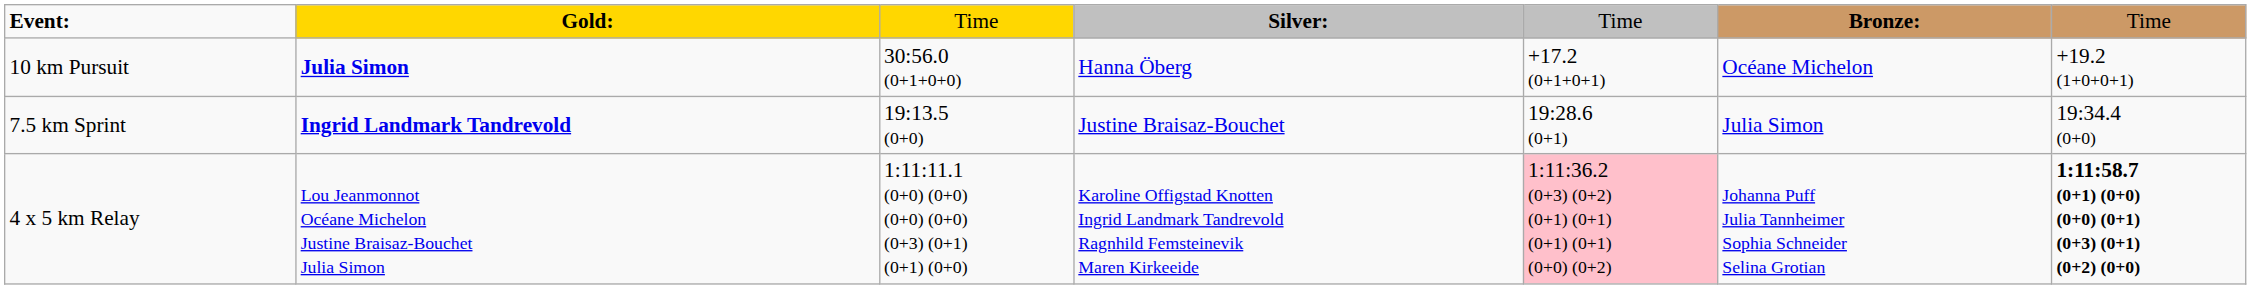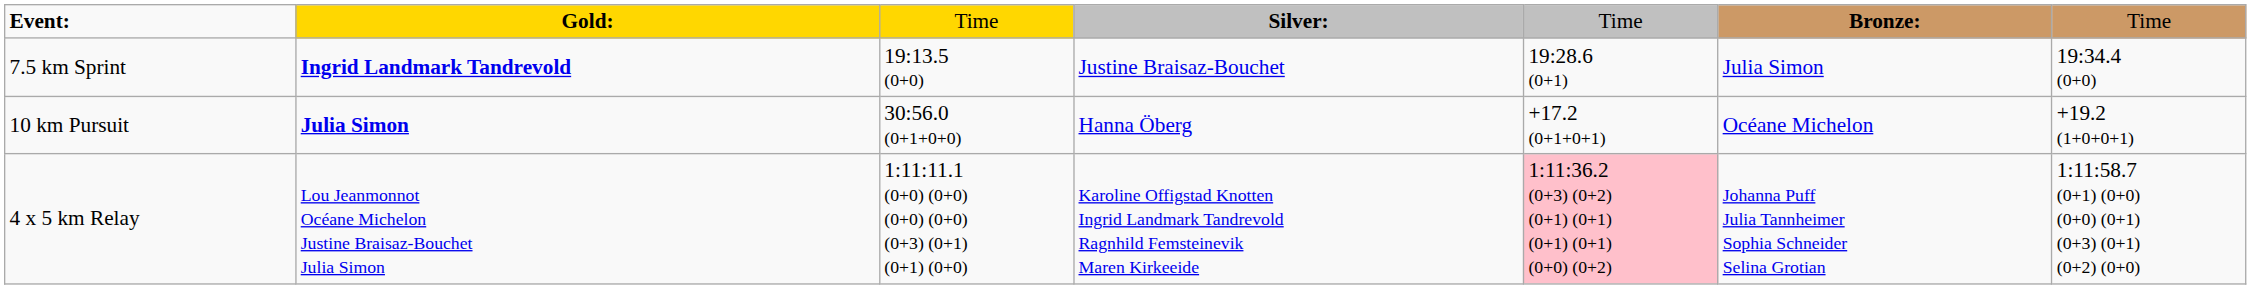 <table class="wikitable" width=85%>
 <tr>
 <td><strong>Event:</strong></td>
 <td style="text-align:center;background-color:gold;"><strong>Gold:</strong></td>
 <td style="text-align:center;background-color:gold;">Time</td>
 <td style="text-align:center;background-color:silver;"><strong>Silver:</strong></td>
 <td style="text-align:center;background-color:silver;">Time</td>
 <td style="text-align:center;background-color:#CC9966;"><strong>Bronze:</strong></td>
 <td style="text-align:center;background-color:#CC9966;">Time</td>
 </tr>
 <tr>
+<td>7.5 km Sprint<br><em></em></td>
+<td><strong><a href='#'>Ingrid Landmark Tandrevold</a></strong><br><small></small></td>
+<td>19:13.5<br><small>(0+0)</small></td>
+<td><a href='#'>Justine Braisaz-Bouchet</a><br><small></small></td>
+<td>19:28.6<br><small>(0+1)</small></td>
+<td><a href='#'>Julia Simon</a><br><small></small></td>
+<td>19:34.4<br><small>(0+0)</small></td>
+</tr>
+<tr>
 <td>10 km Pursuit<br><em></em></td>
 <td><strong><a href='#'>Julia Simon</a></strong><br><small></small></td>
 <td>30:56.0<br><small>(0+1+0+0)</small></td>
 <td><a href='#'>Hanna Öberg</a><br><small></small></td>
 <td>+17.2<br><small>(0+1+0+1)</small></td>
 <td><a href='#'>Océane Michelon</a><br><small></small></td>
 <td>+19.2<br><small>(1+0+0+1)</small></td>
 </tr>
 <tr>
-<td>7.5 km Sprint<br><em></em></td>
-<td><strong><a href='#'>Ingrid Landmark Tandrevold</a></strong><br><small></small></td>
-<td>19:13.5<br><small>(0+0)</small></td>
-<td><a href='#'>Justine Braisaz-Bouchet</a><br><small></small></td>
-<td>19:28.6<br><small>(0+1)</small></td>
-<td><a href='#'>Julia Simon</a><br><small></small></td>
-<td>19:34.4<br><small>(0+0)</small></td>
-</tr>
-<tr>
 <td>4 x 5 km Relay<br><em></em></td>
 <td><strong></strong><br><small><a href='#'>Lou Jeanmonnot</a><br><a href='#'>Océane Michelon</a><br><a href='#'>Justine Braisaz-Bouchet</a><br><a href='#'>Julia Simon</a></small></td>
 <td>1:11:11.1<br><small>(0+0) (0+0)<br>(0+0) (0+0)<br>(0+3) (0+1)<br>(0+1) (0+0)</small></td>
 <td><br><small><a href='#'>Karoline Offigstad Knotten</a><br><a href='#'>Ingrid Landmark Tandrevold</a><br><a href='#'>Ragnhild Femsteinevik</a><br><a href='#'>Maren Kirkeeide</a></small></td>
 <td style="background: pink;">1:11:36.2<br><small>(0+3) (0+2)<br>(0+1) (0+1)<br>(0+1) (0+1)<br>(0+0) (0+2)</small></td>
 <td><br><small><a href='#'>Johanna Puff</a><br><a href='#'>Julia Tannheimer</a><br><a href='#'>Sophia Schneider</a><br><a href='#'>Selina Grotian</a></small></td>
-<td><strong>1:11:58.7<br><small>(0+1) (0+0)<br>(0+0) (0+1)<br>(0+3) (0+1)<br>(0+2) (0+0)</small></strong></td>
+<td>1:11:58.7<br><small>(0+1) (0+0)<br>(0+0) (0+1)<br>(0+3) (0+1)<br>(0+2) (0+0)</small></td>
 </tr>
 </table>
